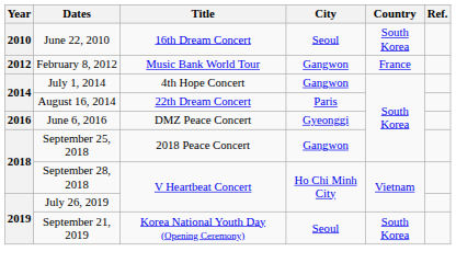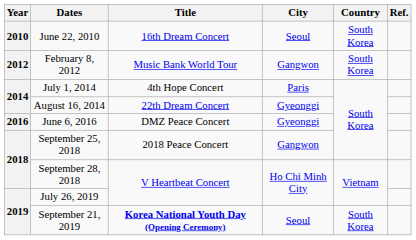 <table class="wikitable plainrowheaders" style="text-align:center;">
 <tr>
 <th>Year</th>
 <th>Dates</th>
 <th>Title</th>
 <th>City</th>
 <th>Country</th>
 <th><abbr>Ref.</abbr></th>
 </tr>
 <tr>
 <th scope="row">2010</th>
 <td>June 22, 2010</td>
 <td><a href='#'>16th Dream Concert</a></td>
 <td style="text-align:center;"><a href='#'>Seoul</a></td>
 <td style="text-align:center;"><a href='#'>South Korea</a></td>
 <td></td>
 </tr>
 <tr>
 <th scope="row">2012</th>
 <td>February 8, 2012</td>
 <td><a href='#'>Music Bank World Tour</a></td>
 <td style="text-align:center;"><a href='#'>Gangwon</a></td>
-<td style="text-align:center;"><a href='#'>France</a></td>
+<td style="text-align:center;"><a href='#'>South Korea</a></td>
 <td></td>
 </tr>
 <tr>
 <th scope="row"  rowspan="2">2014</th>
 <td>July 1, 2014</td>
 <td>4th Hope Concert</td>
-<td style="text-align:center;"><a href='#'>Gangwon</a></td>
+<td style="text-align:center;"><a href='#'>Paris</a></td>
 <td rowspan="4"><a href='#'>South Korea</a></td>
 <td></td>
 </tr>
 <tr>
 <td>August 16, 2014</td>
 <td><a href='#'>22th Dream Concert</a></td>
-<td style="text-align:center;"><a href='#'>Paris</a></td>
+<td style="text-align:center;"><a href='#'>Gyeonggi</a></td>
 <td></td>
 </tr>
 <tr>
 <th scope="row">2016</th>
 <td>June 6, 2016</td>
 <td>DMZ Peace Concert</td>
 <td style="text-align:center;"><a href='#'>Gyeonggi</a></td>
 <td></td>
 </tr>
 <tr>
 <th scope="row"  rowspan="2">2018</th>
 <td>September 25, 2018</td>
 <td>2018 Peace Concert</td>
 <td style="text-align:center;"><a href='#'>Gangwon</a></td>
 <td></td>
 </tr>
 <tr>
 <td>September 28, 2018</td>
 <td rowspan="2"><a href='#'>V Heartbeat Concert</a></td>
 <td rowspan="2"><a href='#'>Ho Chi Minh City</a></td>
 <td rowspan="2"><a href='#'>Vietnam</a></td>
 <td></td>
 </tr>
 <tr>
 <th scope="row"  rowspan="2">2019</th>
 <td>July 26, 2019</td>
 <td></td>
 </tr>
 <tr>
 <td>September 21, 2019</td>
-<td><a href='#'>Korea National Youth Day <small>(Opening Ceremony)</small></a></td>
+<td><strong><a href='#'>Korea National Youth Day <small>(Opening Ceremony)</small></a></strong></td>
 <td style="text-align:center;"><a href='#'>Seoul</a></td>
 <td style="text-align:center;"><a href='#'>South Korea</a></td>
 <td></td>
 </tr>
 </table>
